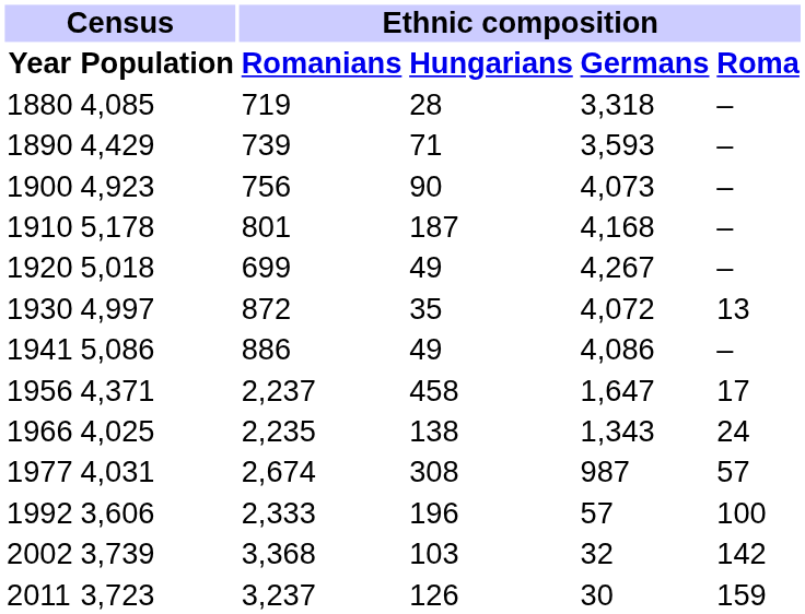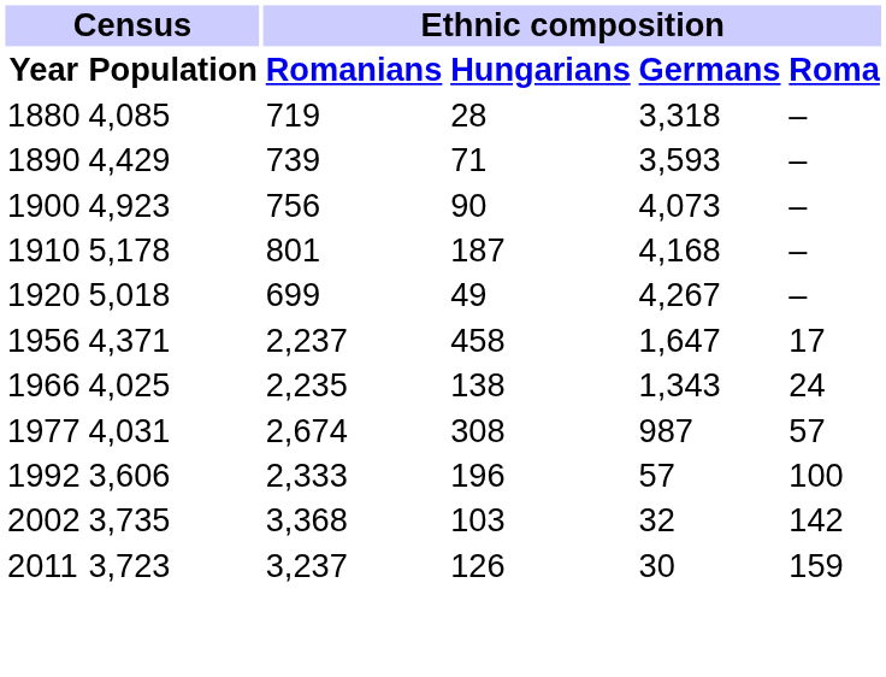 <table class="toccolours">
 <tr>
 <th align="center" colspan="2" style="background:#ccccff;">Census</th>
 <th align="center" colspan="4" style="background:#ccccff;">Ethnic composition</th>
 </tr>
 <tr>
 <th>Year</th>
 <th>Population</th>
 <th><a href='#'>Romanians</a></th>
 <th><a href='#'>Hungarians</a></th>
 <th><a href='#'>Germans</a></th>
 <th><a href='#'>Roma</a></th>
 </tr>
 <tr>
 <td>1880</td>
 <td>4,085</td>
 <td>719</td>
 <td>28</td>
 <td>3,318</td>
 <td>–</td>
 </tr>
 <tr>
 <td>1890</td>
 <td>4,429</td>
 <td>739</td>
 <td>71</td>
 <td>3,593</td>
 <td>–</td>
 </tr>
 <tr>
 <td>1900</td>
 <td>4,923</td>
 <td>756</td>
 <td>90</td>
 <td>4,073</td>
 <td>–</td>
 </tr>
 <tr>
 <td>1910</td>
 <td>5,178</td>
 <td>801</td>
 <td>187</td>
 <td>4,168</td>
 <td>–</td>
 </tr>
 <tr>
 <td>1920</td>
 <td>5,018</td>
 <td>699</td>
 <td>49</td>
 <td>4,267</td>
 <td>–</td>
 </tr>
 <tr>
-<td>1930</td>
-<td>4,997</td>
-<td>872</td>
-<td>35</td>
-<td>4,072</td>
-<td>13</td>
-</tr>
-<tr>
-<td>1941</td>
-<td>5,086</td>
-<td>886</td>
-<td>49</td>
-<td>4,086</td>
-<td>–</td>
-</tr>
-<tr>
 <td>1956</td>
 <td>4,371</td>
 <td>2,237</td>
 <td>458</td>
 <td>1,647</td>
 <td>17</td>
 </tr>
 <tr>
 <td>1966</td>
 <td>4,025</td>
 <td>2,235</td>
 <td>138</td>
 <td>1,343</td>
 <td>24</td>
 </tr>
 <tr>
 <td>1977</td>
 <td>4,031</td>
 <td>2,674</td>
 <td>308</td>
 <td>987</td>
 <td>57</td>
 </tr>
 <tr>
 <td>1992</td>
 <td>3,606</td>
 <td>2,333</td>
 <td>196</td>
 <td>57</td>
 <td>100</td>
 </tr>
 <tr>
 <td>2002</td>
-<td>3,739</td>
+<td>3,735</td>
 <td>3,368</td>
 <td>103</td>
 <td>32</td>
 <td>142</td>
 </tr>
 <tr>
 <td>2011</td>
 <td>3,723</td>
 <td>3,237</td>
 <td>126</td>
 <td>30</td>
 <td>159</td>
 </tr>
 </table>
